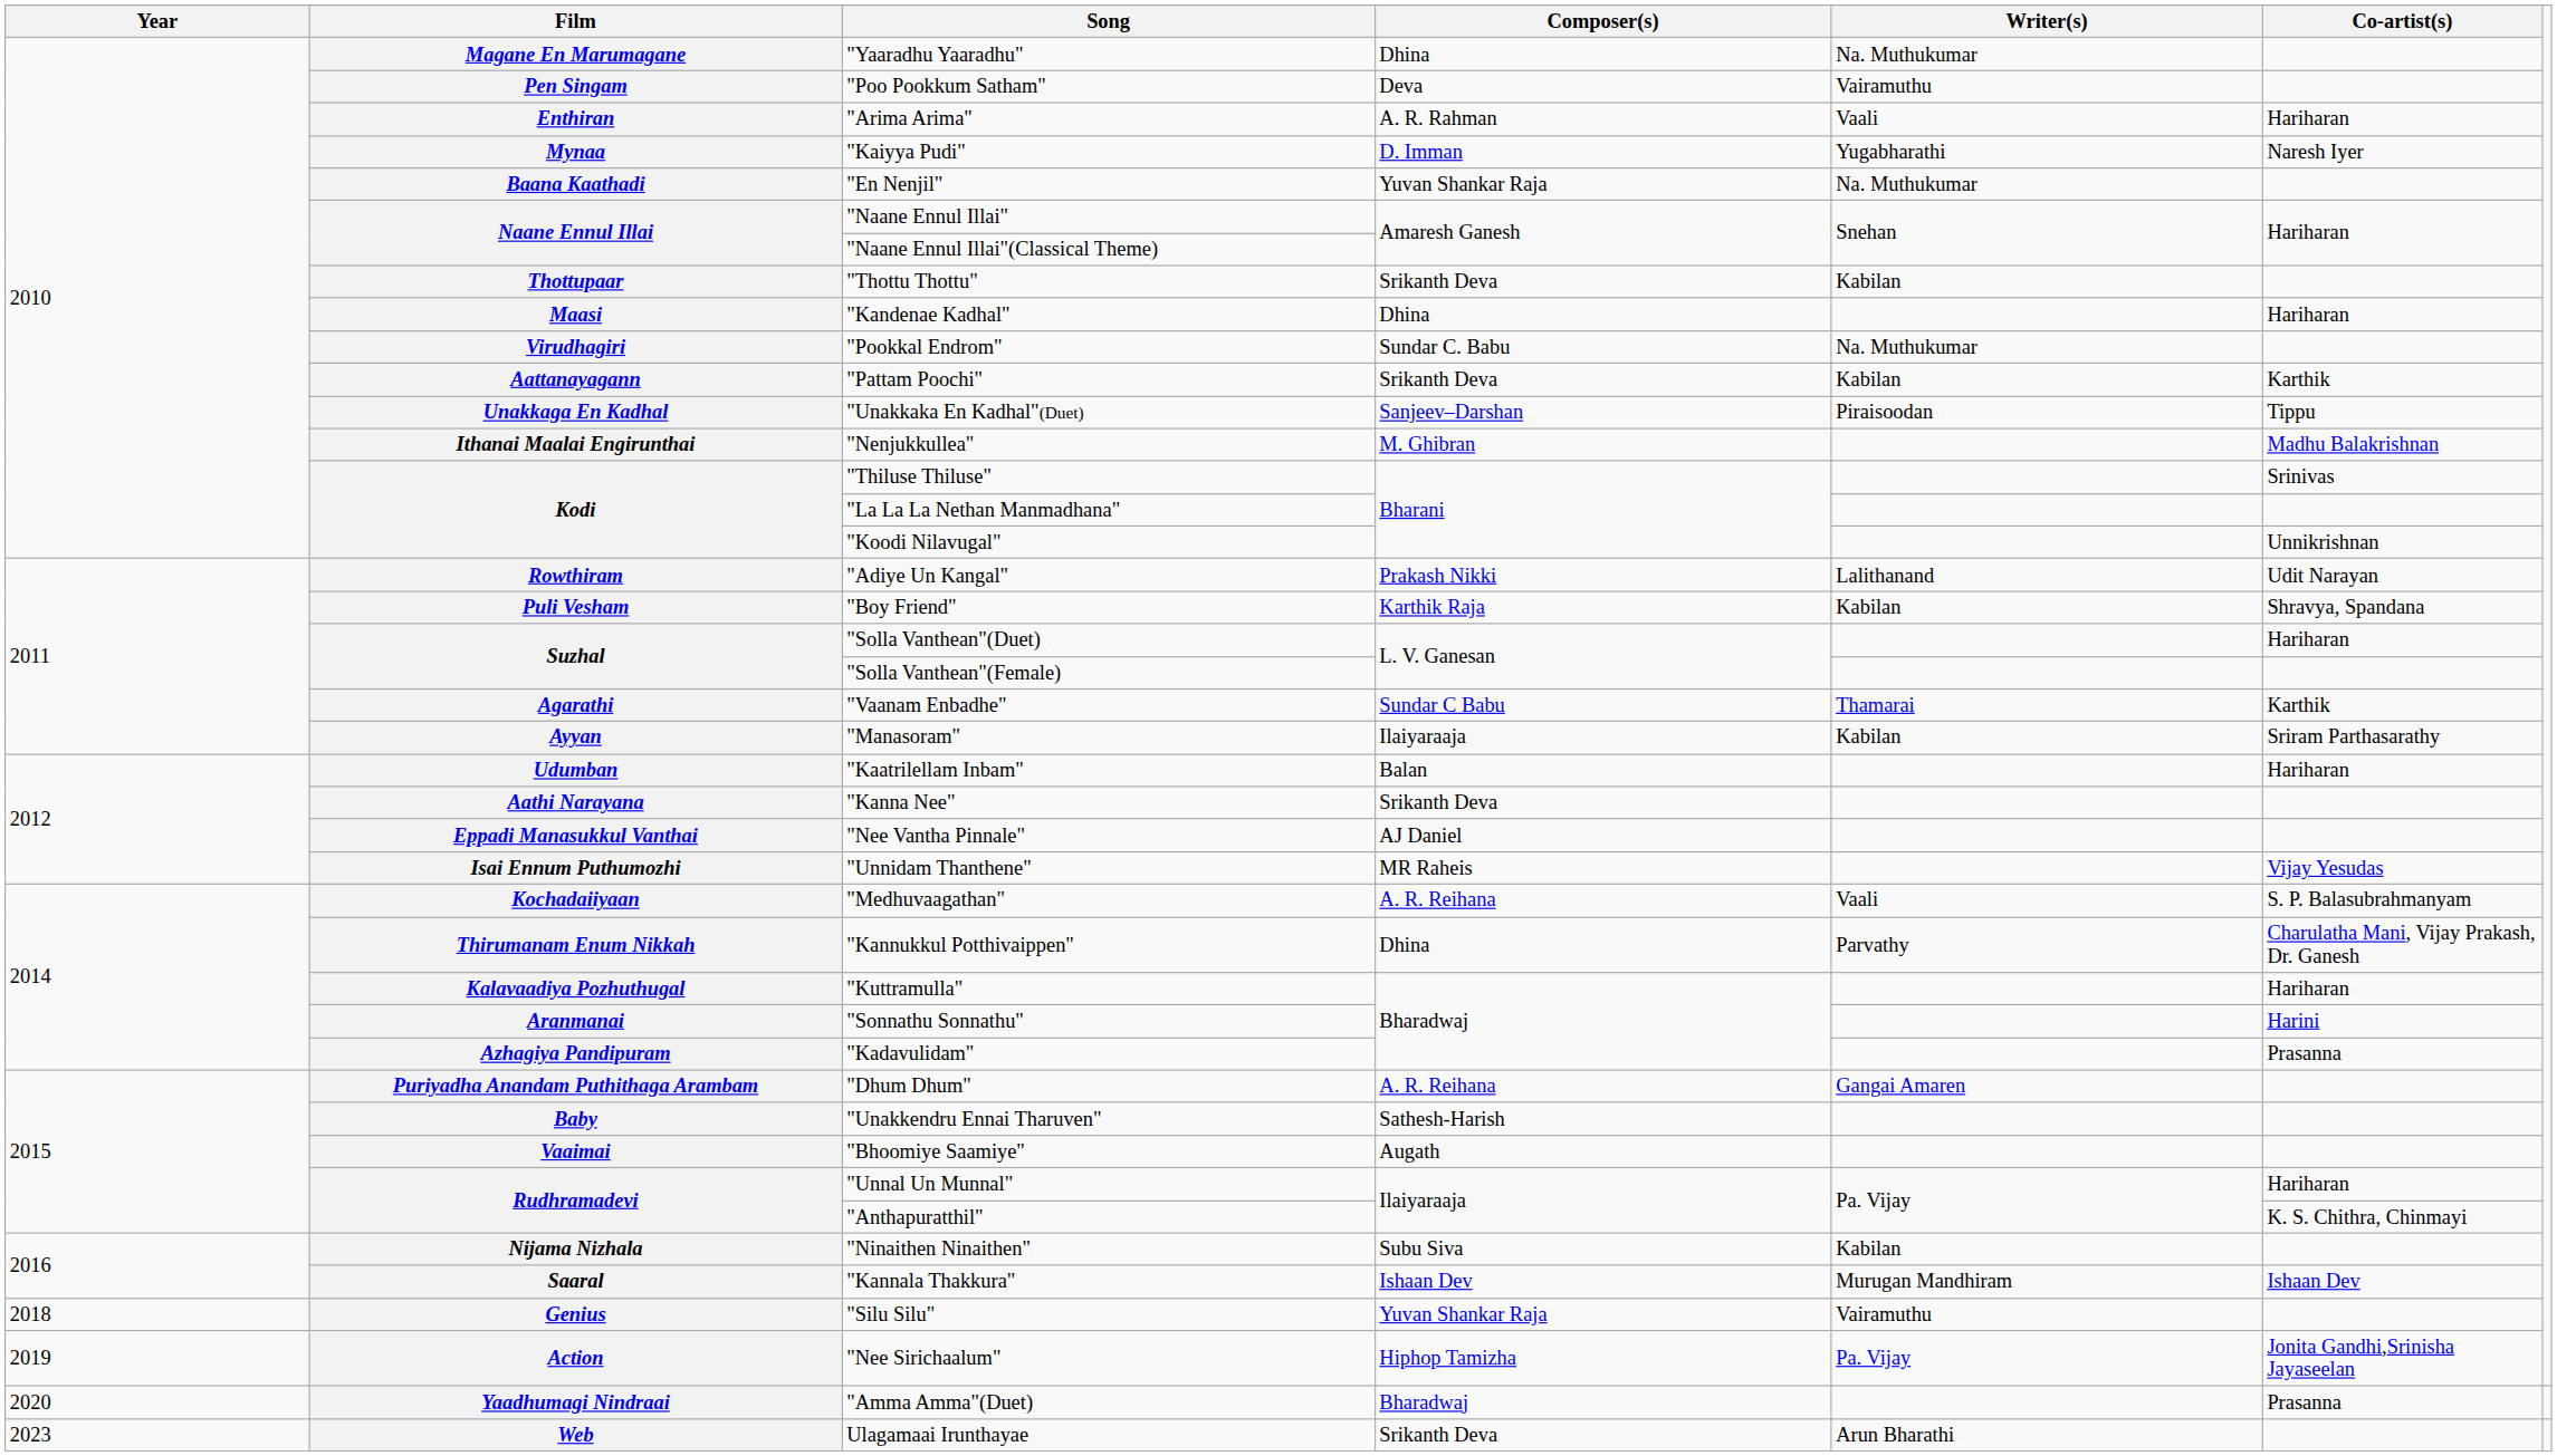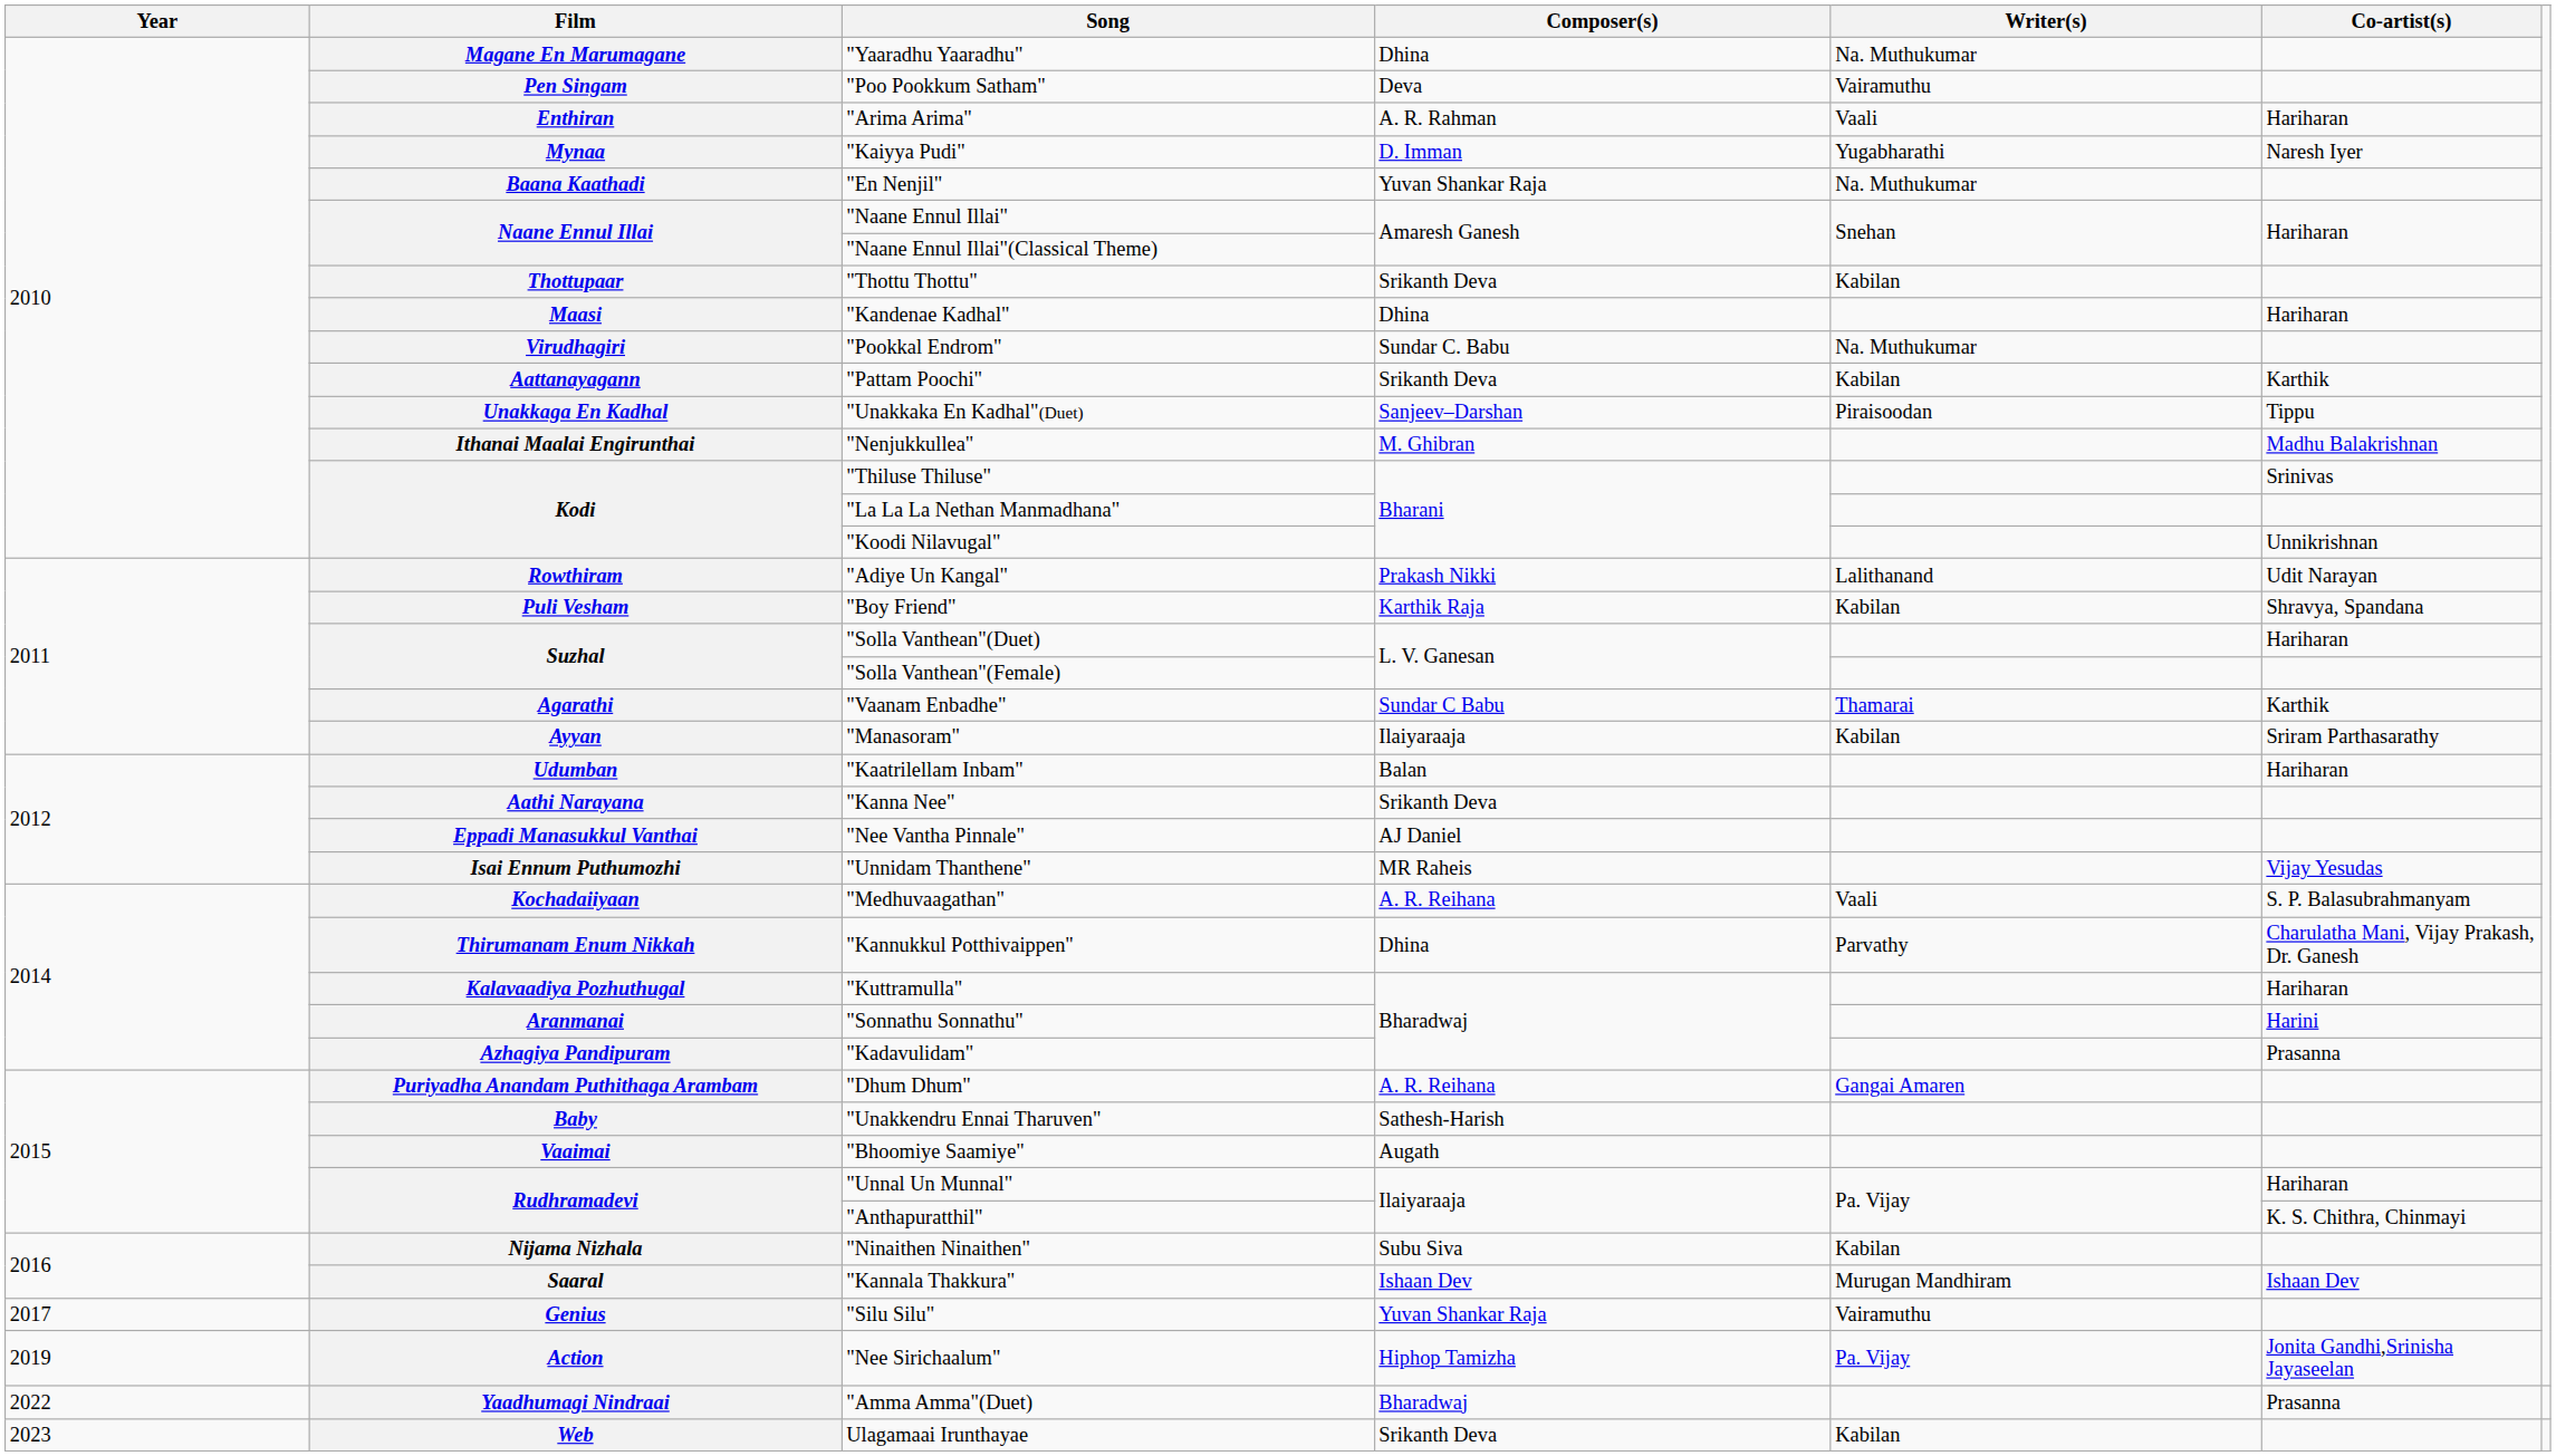 <table class="wikitable plainrowheaders" width="100%" textcolor:#000;">
 <tr>
 <th scope="col" width=12%><strong>Year</strong></th>
 <th scope="col" width=21%><strong>Film</strong></th>
 <th scope="col" width=21%><strong>Song</strong></th>
 <th scope="col" width=18%><strong>Composer(s)</strong></th>
 <th scope="col" width=17%><strong>Writer(s)</strong></th>
 <th scope="col" width=18%><strong>Co-artist(s)</strong></th>
 </tr>
 <tr>
 <td rowspan="16">2010</td>
 <th><em><a href='#'>Magane En Marumagane</a></em></th>
 <td>"Yaaradhu Yaaradhu"</td>
 <td>Dhina</td>
 <td>Na. Muthukumar</td>
 <td></td>
 </tr>
 <tr>
 <th><em><a href='#'>Pen Singam</a></em></th>
 <td>"Poo Pookkum Satham"</td>
 <td>Deva</td>
 <td>Vairamuthu</td>
 <td></td>
 </tr>
 <tr>
 <th><em><a href='#'>Enthiran</a></em></th>
 <td>"Arima Arima"</td>
 <td>A. R. Rahman</td>
 <td>Vaali</td>
 <td>Hariharan</td>
 </tr>
 <tr>
 <th><em><a href='#'>Mynaa</a></em></th>
 <td>"Kaiyya Pudi"</td>
 <td><a href='#'>D. Imman</a></td>
 <td>Yugabharathi</td>
 <td>Naresh Iyer</td>
 </tr>
 <tr>
 <th><em><a href='#'>Baana Kaathadi</a></em></th>
 <td>"En Nenjil"</td>
 <td>Yuvan Shankar Raja</td>
 <td>Na. Muthukumar</td>
 <td></td>
 </tr>
 <tr>
 <th rowspan="2"><em><a href='#'>Naane Ennul Illai</a></em></th>
 <td>"Naane Ennul Illai"</td>
 <td rowspan="2">Amaresh Ganesh</td>
 <td rowspan="2">Snehan</td>
 <td rowspan="2">Hariharan</td>
 </tr>
 <tr>
 <td>"Naane Ennul Illai"(Classical Theme)</td>
 </tr>
 <tr>
 <th><em><a href='#'>Thottupaar</a></em></th>
 <td>"Thottu Thottu"</td>
 <td>Srikanth Deva</td>
 <td>Kabilan</td>
 <td></td>
 </tr>
 <tr>
 <th><em><a href='#'>Maasi</a></em></th>
 <td>"Kandenae Kadhal"</td>
 <td>Dhina</td>
 <td></td>
 <td>Hariharan</td>
 </tr>
 <tr>
 <th><em><a href='#'>Virudhagiri</a></em></th>
 <td>"Pookkal Endrom"</td>
 <td>Sundar C. Babu</td>
 <td>Na. Muthukumar</td>
 <td></td>
 </tr>
 <tr>
 <th><em><a href='#'>Aattanayagann</a></em></th>
 <td>"Pattam Poochi"</td>
 <td>Srikanth Deva</td>
 <td>Kabilan</td>
 <td>Karthik</td>
 </tr>
 <tr>
 <th><em><a href='#'>Unakkaga En Kadhal</a></em></th>
 <td>"Unakkaka En Kadhal"<small>(Duet)</small></td>
 <td><a href='#'>Sanjeev–Darshan</a></td>
 <td>Piraisoodan</td>
 <td>Tippu</td>
 </tr>
 <tr>
 <th><em>Ithanai Maalai Engirunthai</em></th>
 <td>"Nenjukkullea"</td>
 <td><a href='#'>M. Ghibran</a></td>
 <td></td>
 <td><a href='#'>Madhu Balakrishnan</a></td>
 </tr>
 <tr>
 <th rowspan="3"><em>Kodi</em></th>
 <td>"Thiluse Thiluse"</td>
 <td rowspan="3"><a href='#'>Bharani</a></td>
 <td></td>
 <td>Srinivas</td>
 </tr>
 <tr>
 <td>"La La La Nethan Manmadhana"</td>
 <td></td>
 <td></td>
 </tr>
 <tr>
 <td>"Koodi Nilavugal"</td>
 <td></td>
 <td>Unnikrishnan</td>
 </tr>
 <tr>
 <td rowspan="6">2011</td>
 <th><em><a href='#'>Rowthiram</a></em></th>
 <td>"Adiye Un Kangal"</td>
 <td><a href='#'>Prakash Nikki</a></td>
 <td>Lalithanand</td>
 <td>Udit Narayan</td>
 </tr>
 <tr>
 <th><em><a href='#'>Puli Vesham</a></em></th>
 <td>"Boy Friend"</td>
 <td><a href='#'>Karthik Raja</a></td>
 <td>Kabilan</td>
 <td>Shravya, Spandana</td>
 </tr>
 <tr>
 <th rowspan="2"><em>Suzhal</em></th>
 <td>"Solla Vanthean"(Duet)</td>
 <td rowspan="2">L. V. Ganesan</td>
 <td></td>
 <td>Hariharan</td>
 </tr>
 <tr>
 <td>"Solla Vanthean"(Female)</td>
 <td></td>
 <td></td>
 </tr>
 <tr>
 <th><em><a href='#'>Agarathi</a></em></th>
 <td>"Vaanam Enbadhe"</td>
 <td><a href='#'>Sundar C Babu</a></td>
 <td><a href='#'>Thamarai</a></td>
 <td>Karthik</td>
 </tr>
 <tr>
 <th><em><a href='#'>Ayyan</a></em></th>
 <td>"Manasoram"</td>
 <td>Ilaiyaraaja</td>
 <td>Kabilan</td>
 <td>Sriram Parthasarathy</td>
 </tr>
 <tr>
 <td rowspan="4">2012</td>
 <th><em><a href='#'>Udumban</a></em></th>
 <td>"Kaatrilellam Inbam"</td>
 <td>Balan</td>
 <td></td>
 <td>Hariharan</td>
 </tr>
 <tr>
 <th><em><a href='#'>Aathi Narayana</a></em></th>
 <td>"Kanna Nee"</td>
 <td>Srikanth Deva</td>
 <td></td>
 <td></td>
 </tr>
 <tr>
 <th><em><a href='#'>Eppadi Manasukkul Vanthai</a></em></th>
 <td>"Nee Vantha Pinnale"</td>
 <td>AJ Daniel</td>
 <td></td>
 <td></td>
 </tr>
 <tr>
 <th><em>Isai Ennum Puthumozhi</em></th>
 <td>"Unnidam Thanthene"</td>
 <td>MR Raheis</td>
 <td></td>
 <td><a href='#'>Vijay Yesudas</a></td>
 </tr>
 <tr>
 <td rowspan="5">2014</td>
 <th><em><a href='#'>Kochadaiiyaan</a></em></th>
 <td>"Medhuvaagathan"</td>
 <td><a href='#'>A. R. Reihana</a></td>
 <td>Vaali</td>
 <td>S. P. Balasubrahmanyam</td>
 </tr>
 <tr>
 <th><em><a href='#'>Thirumanam Enum Nikkah</a></em></th>
 <td>"Kannukkul Potthivaippen"</td>
 <td>Dhina</td>
 <td>Parvathy</td>
 <td><a href='#'>Charulatha Mani</a>, Vijay Prakash, Dr. Ganesh</td>
 </tr>
 <tr>
 <th><em><a href='#'>Kalavaadiya Pozhuthugal</a></em></th>
 <td>"Kuttramulla"</td>
 <td rowspan="3">Bharadwaj</td>
 <td></td>
 <td>Hariharan</td>
 </tr>
 <tr>
 <th><em><a href='#'>Aranmanai</a></em></th>
 <td>"Sonnathu Sonnathu"</td>
 <td></td>
 <td><a href='#'>Harini</a></td>
 </tr>
 <tr>
 <th><em><a href='#'>Azhagiya Pandipuram</a></em></th>
 <td>"Kadavulidam"</td>
 <td></td>
 <td>Prasanna</td>
 </tr>
 <tr>
 <td rowspan="5">2015</td>
 <th><em><a href='#'>Puriyadha Anandam Puthithaga Arambam</a></em></th>
 <td>"Dhum Dhum"</td>
 <td><a href='#'>A. R. Reihana</a></td>
 <td><a href='#'>Gangai Amaren</a></td>
 <td></td>
 </tr>
 <tr>
 <th><em><a href='#'>Baby</a></em></th>
 <td>"Unakkendru Ennai Tharuven"</td>
 <td>Sathesh-Harish</td>
 <td></td>
 <td></td>
 </tr>
 <tr>
 <th><em><a href='#'>Vaaimai</a></em></th>
 <td>"Bhoomiye Saamiye"</td>
 <td>Augath</td>
 <td></td>
 <td></td>
 </tr>
 <tr>
 <th rowspan="2"><em><a href='#'>Rudhramadevi</a></em></th>
 <td>"Unnal Un Munnal"</td>
 <td rowspan="2">Ilaiyaraaja</td>
 <td rowspan="2">Pa. Vijay</td>
 <td>Hariharan</td>
 </tr>
 <tr>
 <td>"Anthapuratthil"</td>
 <td>K. S. Chithra, Chinmayi</td>
 </tr>
 <tr>
 <td rowspan="2">2016</td>
 <th><em>Nijama Nizhala</em></th>
 <td>"Ninaithen Ninaithen"</td>
 <td>Subu Siva</td>
 <td>Kabilan</td>
 <td></td>
 </tr>
 <tr>
 <th><em>Saaral</em></th>
 <td>"Kannala Thakkura"</td>
 <td><a href='#'>Ishaan Dev</a></td>
 <td>Murugan Mandhiram</td>
 <td><a href='#'>Ishaan Dev</a></td>
 </tr>
 <tr>
-<td>2018</td>
+<td>2017</td>
 <th><em><a href='#'>Genius</a></em></th>
 <td>"Silu Silu"</td>
 <td><a href='#'>Yuvan Shankar Raja</a></td>
 <td>Vairamuthu</td>
 <td></td>
 </tr>
 <tr>
 <td>2019</td>
 <th><em><a href='#'>Action</a></em></th>
 <td>"Nee Sirichaalum"</td>
 <td><a href='#'>Hiphop Tamizha</a></td>
 <td><a href='#'>Pa. Vijay</a></td>
 <td><a href='#'>Jonita Gandhi</a>,<a href='#'>Srinisha Jayaseelan</a></td>
 </tr>
 <tr>
-<td>2020</td>
+<td>2022</td>
 <th><em><a href='#'>Yaadhumagi Nindraai</a></em></th>
 <td>"Amma Amma"(Duet)</td>
 <td><a href='#'>Bharadwaj</a></td>
 <td></td>
 <td>Prasanna</td>
 <td></td>
 </tr>
 <tr>
 <td>2023</td>
 <th><em><a href='#'>Web</a></em></th>
 <td>Ulagamaai Irunthayae</td>
 <td>Srikanth Deva</td>
-<td>Arun Bharathi</td>
+<td>Kabilan</td>
 <td></td>
 </tr>
 <tr>
 </tr>
 </table>
